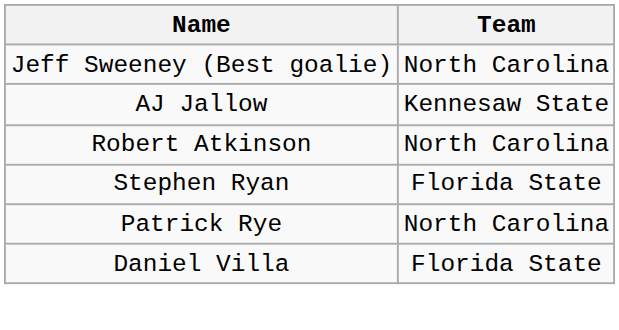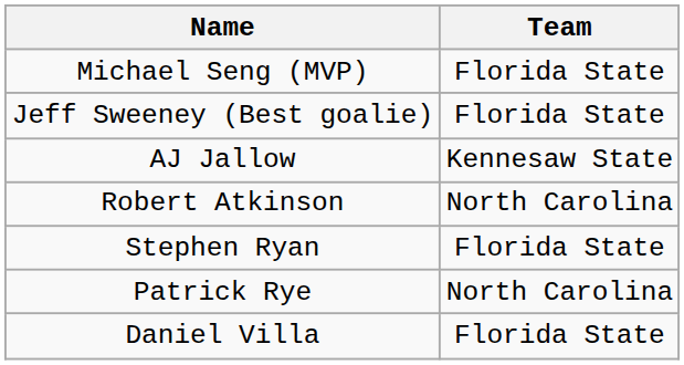 <table class="wikitable" style="text-align:center">
 <tr>
 <th>Name</th>
 <th>Team</th>
 </tr>
 <tr>
+<td>Michael Seng (MVP)</td>
+<td>Florida State</td>
+</tr>
+<tr>
 <td>Jeff Sweeney (Best goalie)</td>
-<td>North Carolina</td>
+<td>Florida State</td>
 </tr>
 <tr>
 <td>AJ Jallow</td>
 <td>Kennesaw State</td>
 </tr>
 <tr>
 <td>Robert Atkinson</td>
 <td>North Carolina</td>
 </tr>
 <tr>
 <td>Stephen Ryan</td>
 <td>Florida State</td>
 </tr>
 <tr>
 <td>Patrick Rye</td>
 <td>North Carolina</td>
 </tr>
 <tr>
 <td>Daniel Villa</td>
 <td>Florida State</td>
 </tr>
 </table>
